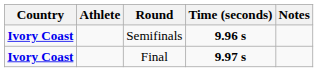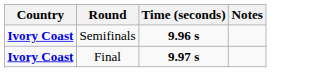 <table class="wikitable sortable" style="text-align:center">
 <tr>
 <th>Country</th>
-<th>Athlete</th>
 <th>Round</th>
 <th>Time (seconds)</th>
 <th>Notes</th>
 </tr>
 <tr>
 <td align=left><strong><a href='#'>Ivory Coast</a></strong></td>
-<td align=left></td>
 <td>Semifinals</td>
 <td><strong>9.96 s</strong></td>
 <td></td>
 </tr>
 <tr>
 <td align=left><strong><a href='#'>Ivory Coast</a></strong></td>
-<td align=left></td>
 <td>Final</td>
 <td><strong>9.97 s</strong></td>
 <td></td>
 </tr>
 </table>
